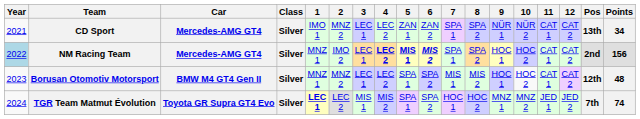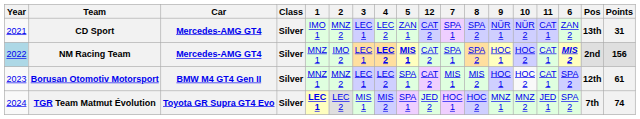 <table class="wikitable" style="text-align:center; font-size:85%">
 <tr>
 <th>Year</th>
 <th>Team</th>
 <th>Car</th>
 <th>Class</th>
 <th>1</th>
 <th>2</th>
 <th>3</th>
 <th>4</th>
 <th>5</th>
-<th>6</th>
+<th>12</th>
 <th>7</th>
 <th>8</th>
 <th>9</th>
 <th>10</th>
 <th>11</th>
-<th>12</th>
+<th>6</th>
 <th>Pos</th>
 <th>Points</th>
 </tr>
 <tr>
 <td><a href='#'>2021</a></td>
 <th nowrap>CD Sport</th>
 <th nowrap><a href='#'>Mercedes-AMG GT4</a></th>
 <th>Silver</th>
 <td style="background:#DFFFDF;"><a href='#'>IMO<br>1</a><br></td>
 <td style="background:#DFFFDF;"><a href='#'>MNZ<br>2</a><br></td>
 <td style="background:#CFCFFF;"><a href='#'>LEC<br>1</a><br></td>
 <td style="background:#DFFFDF;"><a href='#'>LEC<br>2</a><br></td>
 <td style="background:#DFFFDF;"><a href='#'>ZAN<br>1</a><br></td>
-<td style="background:#DFFFDF;"><a href='#'>ZAN<br>2</a><br></td>
+<td style="background:#CFCFFF;"><a href='#'>CAT<br>2</a><br></td>
 <td style="background:#EFCFFF;"><a href='#'>SPA<br>1</a><br></td>
 <td style="background:#CFCFFF;"><a href='#'>SPA<br>2</a><br></td>
 <td style="background:#CFCFFF;"><a href='#'>NÜR<br>1</a><br></td>
 <td style="background:#CFCFFF;"><a href='#'>NÜR<br>2</a><br></td>
 <td style="background:#CFCFFF;"><a href='#'>CAT<br>1</a><br></td>
-<td style="background:#CFCFFF;"><a href='#'>CAT<br>2</a><br></td>
+<td style="background:#DFFFDF;"><a href='#'>ZAN<br>2</a><br></td>
 <th>13th</th>
-<th>34</th>
+<th>31</th>
 </tr>
 <tr>
 <td style="background: lightblue;"><a href='#'>2022</a></td>
 <th nowrap>NM Racing Team</th>
 <th nowrap><a href='#'>Mercedes-AMG GT4</a></th>
 <th>Silver</th>
 <td style="background:#DFFFDF;"><a href='#'>MNZ<br>1</a><br></td>
 <td style="background:#DFFFDF;"><a href='#'>IMO<br>2</a><br></td>
 <td style="background:#FFDF9F;"><a href='#'>LEC<br>1</a><br></td>
 <td style="background:#FFDF9F;"><strong><a href='#'>LEC<br>2</a></strong><br></td>
 <td style="background:#FFFFBF;"><strong><a href='#'>MIS<br>1</a></strong><br></td>
-<td style="background:#FFFFBF;"><strong><em><a href='#'>MIS<br>2</a></em></strong><br></td>
+<td style="background:#DFFFDF;"><a href='#'>CAT<br>2</a><br></td>
 <td style="background:#DFFFDF;"><a href='#'>SPA<br>1</a><br></td>
 <td style="background:#FFDF9F;"><a href='#'>SPA<br>2</a><br></td>
 <td style="background:#FFFFBF;"><a href='#'>HOC<br>1</a><br></td>
 <td style="background:#CFCFFF;"><a href='#'>HOC<br>2</a><br></td>
 <td style="background:#DFFFDF;"><a href='#'>CAT<br>1</a><br></td>
-<td style="background:#DFFFDF;"><a href='#'>CAT<br>2</a><br></td>
+<td style="background:#FFFFBF;"><strong><em><a href='#'>MIS<br>2</a></em></strong><br></td>
 <th style="background:#DFDFDF;">2nd</th>
 <th style="background:#DFDFDF;">156</th>
 </tr>
 <tr>
 <td><a href='#'>2023</a></td>
 <th nowrap><a href='#'>Borusan Otomotiv Motorsport</a></th>
 <th nowrap><a href='#'>BMW M4 GT4 Gen II</a></th>
 <th>Silver</th>
 <td style="background:#DFFFDF;"><a href='#'>MNZ<br>1</a><br></td>
 <td style="background:#DFFFDF;"><a href='#'>MNZ<br>2</a><br></td>
 <td style="background:#CFCFFF;"><a href='#'>LEC<br>1</a><br></td>
 <td style="background:#CFCFFF;"><a href='#'>LEC<br>2</a><br></td>
 <td style="background:#DFFFDF;"><a href='#'>SPA<br>1</a><br></td>
-<td style="background:#CFCFFF;"><a href='#'>SPA<br>2</a><br></td>
+<td style="background:#EFCFFF;"><a href='#'>CAT<br>2</a><br></td>
 <td style="background:#DFFFDF;"><a href='#'>MIS<br>1</a><br></td>
 <td style="background:#DFFFDF;"><a href='#'>MIS<br>2</a><br></td>
 <td style="background:#CFCFFF;"><a href='#'>HOC<br>1</a><br></td>
 <td style="background:#FFFFF;"><a href='#'>HOC<br>2</a><br></td>
 <td style="background:#DFFFDF;"><a href='#'>CAT<br>1</a><br></td>
-<td style="background:#EFCFFF;"><a href='#'>CAT<br>2</a><br></td>
+<td style="background:#CFCFFF;"><a href='#'>SPA<br>2</a><br></td>
 <th>12th</th>
-<th>48</th>
+<th>61</th>
 </tr>
 <tr>
 <td><a href='#'>2024</a></td>
 <th nowrap><a href='#'>TGR</a> Team Matmut Évolution</th>
 <th nowrap><a href='#'>Toyota GR Supra GT4 Evo</a></th>
 <th>Silver</th>
 <td style="background:#FFFFBF;"><strong><a href='#'>LEC<br>1</a></strong><br></td>
 <td style="background:#DFDFDF;"><a href='#'>LEC<br>2</a><br></td>
 <td style="background:#DFFFDF;"><a href='#'>MIS<br>1</a><br></td>
 <td style="background:#CFCFFF;"><a href='#'>MIS<br>2</a><br></td>
 <td style="background:#EFCFFF;"><a href='#'>SPA<br>1</a><br></td>
-<td style="background:#DFFFDF;"><a href='#'>SPA<br>2</a><br></td>
+<td style="background:#DFFFDF;"><a href='#'>JED<br>2</a><br></td>
 <td style="background:#EFCFFF;"><a href='#'>HOC<br>1</a><br></td>
 <td style="background:#CFCFFF;"><a href='#'>HOC<br>2</a><br></td>
 <td style="background:#DFFFDF;"><a href='#'>MNZ<br>1</a><br></td>
 <td style="background:#DFFFDF;"><a href='#'>MNZ<br>2</a><br></td>
 <td style="background:#DFFFDF;"><a href='#'>JED<br>1</a><br></td>
-<td style="background:#DFFFDF;"><a href='#'>JED<br>2</a><br></td>
+<td style="background:#DFFFDF;"><a href='#'>SPA<br>2</a><br></td>
 <th>7th</th>
 <th>74</th>
 </tr>
 </table>
